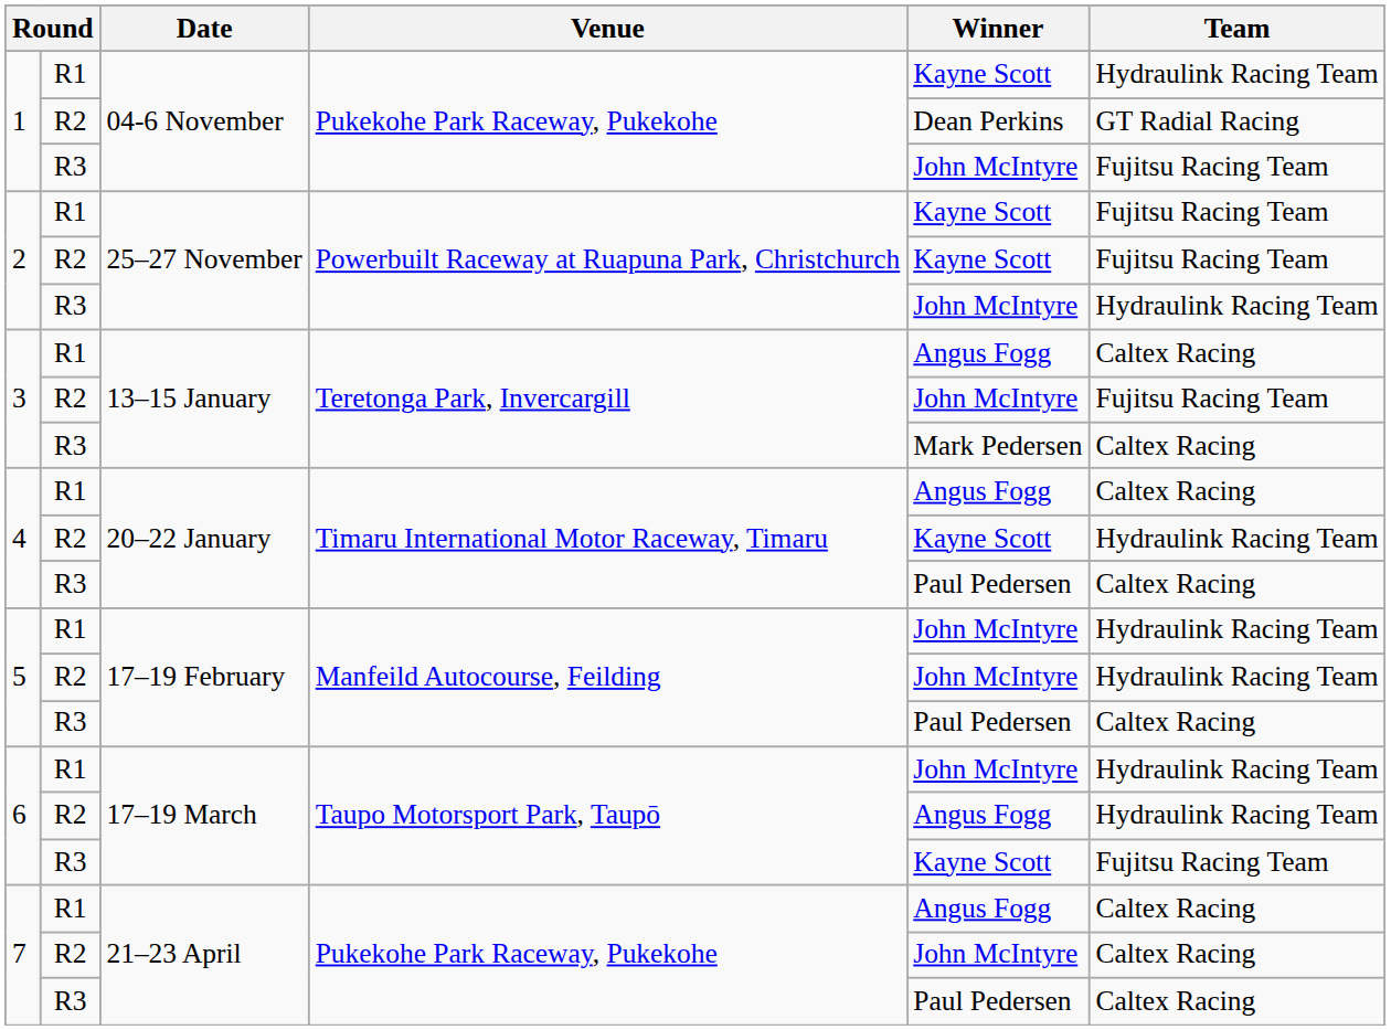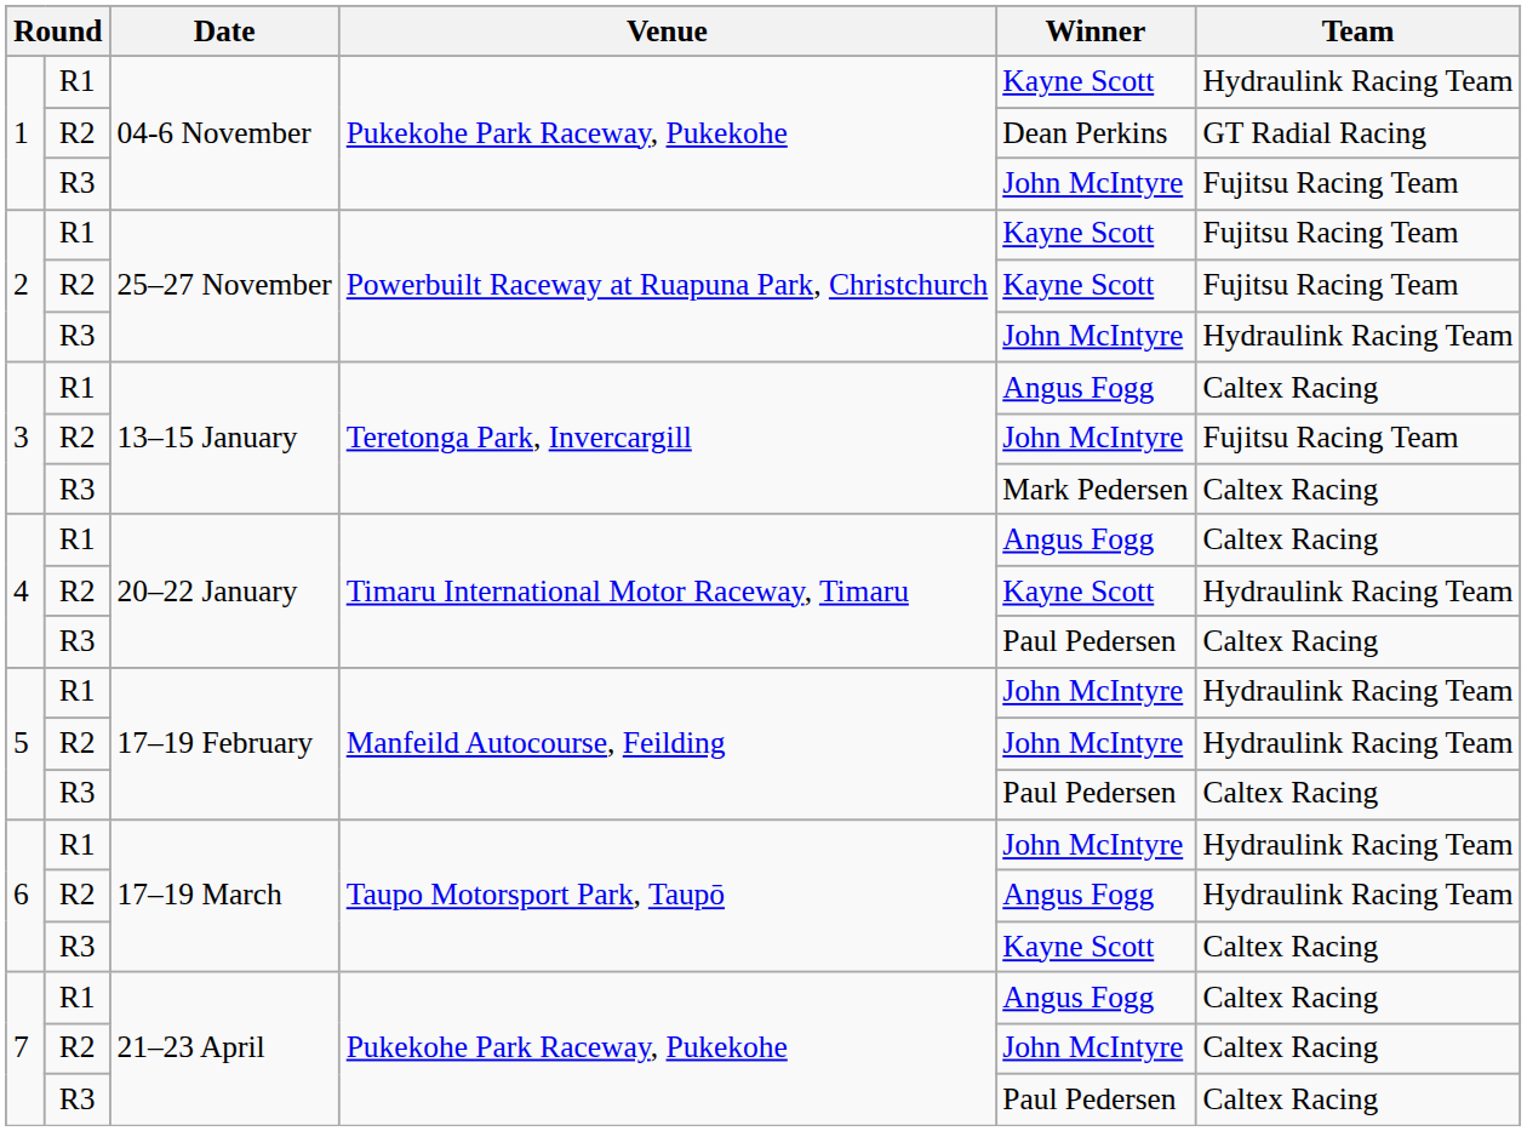 <table class="wikitable" style="font-size: 85%">
 <tr>
 <th colspan=2>Round</th>
 <th>Date</th>
 <th>Venue</th>
 <th>Winner</th>
 <th>Team</th>
 </tr>
 <tr>
 <td rowspan=3>1</td>
 <td align="center">R1</td>
 <td rowspan=3>04-6 November</td>
 <td rowspan=3><a href='#'>Pukekohe Park Raceway</a>, <a href='#'>Pukekohe</a></td>
 <td> <a href='#'>Kayne Scott</a></td>
 <td>Hydraulink Racing Team</td>
 </tr>
 <tr>
 <td align="center">R2</td>
 <td> Dean Perkins</td>
 <td>GT Radial Racing</td>
 </tr>
 <tr>
 <td align="center">R3</td>
 <td> <a href='#'>John McIntyre</a></td>
 <td>Fujitsu Racing Team</td>
 </tr>
 <tr>
 <td rowspan=3>2</td>
 <td align="center">R1</td>
 <td rowspan=3>25–27 November</td>
 <td rowspan=3><a href='#'>Powerbuilt Raceway at Ruapuna Park</a>, <a href='#'>Christchurch</a></td>
 <td> <a href='#'>Kayne Scott</a></td>
 <td>Fujitsu Racing Team</td>
 </tr>
 <tr>
 <td align="center">R2</td>
 <td> <a href='#'>Kayne Scott</a></td>
 <td>Fujitsu Racing Team</td>
 </tr>
 <tr>
 <td align="center">R3</td>
 <td> <a href='#'>John McIntyre</a></td>
 <td>Hydraulink Racing Team</td>
 </tr>
 <tr>
 <td rowspan=3>3</td>
 <td align="center">R1</td>
 <td rowspan=3>13–15 January</td>
 <td rowspan=3><a href='#'>Teretonga Park</a>, <a href='#'>Invercargill</a></td>
 <td> <a href='#'>Angus Fogg</a></td>
 <td>Caltex Racing</td>
 </tr>
 <tr>
 <td align="center">R2</td>
 <td> <a href='#'>John McIntyre</a></td>
 <td>Fujitsu Racing Team</td>
 </tr>
 <tr>
 <td align="center">R3</td>
 <td> Mark Pedersen</td>
 <td>Caltex Racing</td>
 </tr>
 <tr>
 <td rowspan=3>4</td>
 <td align="center">R1</td>
 <td rowspan=3>20–22 January</td>
 <td rowspan=3><a href='#'>Timaru International Motor Raceway</a>, <a href='#'>Timaru</a></td>
 <td> <a href='#'>Angus Fogg</a></td>
 <td>Caltex Racing</td>
 </tr>
 <tr>
 <td align="center">R2</td>
 <td> <a href='#'>Kayne Scott</a></td>
 <td>Hydraulink Racing Team</td>
 </tr>
 <tr>
 <td align="center">R3</td>
 <td> Paul Pedersen</td>
 <td>Caltex Racing</td>
 </tr>
 <tr>
 <td rowspan=3>5</td>
 <td align="center">R1</td>
 <td rowspan=3>17–19 February</td>
 <td rowspan=3><a href='#'>Manfeild Autocourse</a>, <a href='#'>Feilding</a></td>
 <td> <a href='#'>John McIntyre</a></td>
 <td>Hydraulink Racing Team</td>
 </tr>
 <tr>
 <td align="center">R2</td>
 <td> <a href='#'>John McIntyre</a></td>
 <td>Hydraulink Racing Team</td>
 </tr>
 <tr>
 <td align="center">R3</td>
 <td> Paul Pedersen</td>
 <td>Caltex Racing</td>
 </tr>
 <tr>
 <td rowspan=3>6</td>
 <td align="center">R1</td>
 <td rowspan=3>17–19 March</td>
 <td rowspan=3><a href='#'>Taupo Motorsport Park</a>, <a href='#'>Taupō</a></td>
 <td> <a href='#'>John McIntyre</a></td>
 <td>Hydraulink Racing Team</td>
 </tr>
 <tr>
 <td align="center">R2</td>
 <td> <a href='#'>Angus Fogg</a></td>
 <td>Hydraulink Racing Team</td>
 </tr>
 <tr>
 <td align="center">R3</td>
 <td> <a href='#'>Kayne Scott</a></td>
-<td>Fujitsu Racing Team</td>
+<td>Caltex Racing</td>
 </tr>
 <tr>
 <td rowspan=3>7</td>
 <td align="center">R1</td>
 <td rowspan=3>21–23 April</td>
 <td rowspan=3><a href='#'>Pukekohe Park Raceway</a>, <a href='#'>Pukekohe</a></td>
 <td> <a href='#'>Angus Fogg</a></td>
 <td>Caltex Racing</td>
 </tr>
 <tr>
 <td align="center">R2</td>
 <td> <a href='#'>John McIntyre</a></td>
 <td>Caltex Racing</td>
 </tr>
 <tr>
 <td align="center">R3</td>
 <td> Paul Pedersen</td>
 <td>Caltex Racing</td>
 </tr>
 </table>
